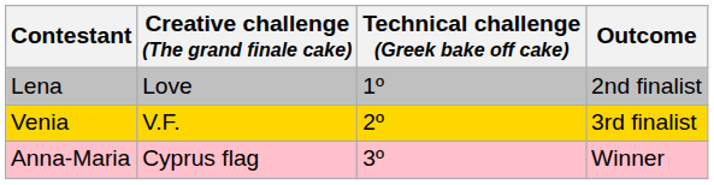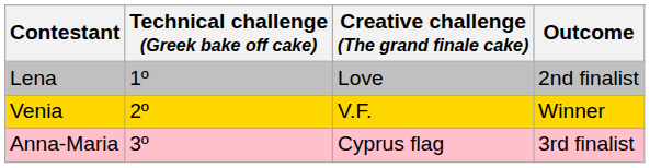 <table class="wikitable" text-"align:center">
 <tr>
 <th>Contestant</th>
+<th>Technical challenge<br><small><em>(Greek bake off cake)</em></small></th>
 <th>Creative challenge<br><small><em>(The grand finale cake)</em></small></th>
-<th>Technical challenge<br><small><em>(Greek bake off cake)</em></small></th>
 <th><strong>Outcome</strong></th>
 </tr>
 <tr style="background:silver">
 <td>Lena</td>
+<td>1º</td>
 <td>Love</td>
-<td>1º</td>
 <td>2nd finalist</td>
 </tr>
 <tr style="background:gold">
 <td>Venia</td>
+<td>2º</td>
 <td>V.F.</td>
-<td>2º</td>
-<td>3rd finalist</td>
+<td>Winner</td>
 </tr>
 <tr style="background:pink">
 <td>Anna-Maria</td>
+<td>3º</td>
 <td>Cyprus flag</td>
-<td>3º</td>
-<td>Winner</td>
+<td>3rd finalist</td>
 </tr>
 </table>
